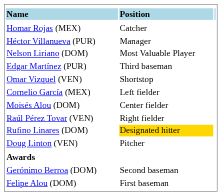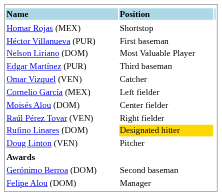 <table cellpadding="1" width="350px" style="font-size: 90%; border: 1px solid gray;">
 <tr align="center" style="font-size: larger;">
 <td colspan=6></td>
 </tr>
 <tr style="background:lightblue;">
 <td><strong>Name</strong></td>
 <td><strong>Position</strong></td>
 <td></td>
 </tr>
 <tr align="center" style="vertical-align: middle;" style="background:lightblue;">
 </tr>
 <tr>
 <td><a href='#'>Homar Rojas</a> (MEX)</td>
-<td>Catcher</td>
+<td>Shortstop</td>
 </tr>
 <tr>
 <td><a href='#'>Héctor Villanueva</a> (PUR)</td>
-<td>Manager</td>
+<td>First baseman</td>
 </tr>
 <tr>
 <td><a href='#'>Nelson Liriano</a> (DOM)</td>
 <td>Most Valuable Player</td>
 </tr>
 <tr>
 <td><a href='#'>Edgar Martínez</a> (PUR)</td>
 <td>Third baseman</td>
 </tr>
 <tr>
 <td><a href='#'>Omar Vizquel</a> (VEN)</td>
-<td>Shortstop</td>
+<td>Catcher</td>
 </tr>
 <tr>
 <td><a href='#'>Cornelio García</a> (MEX)</td>
 <td>Left fielder</td>
 </tr>
 <tr>
 <td><a href='#'>Moisés Alou</a> (DOM)</td>
 <td>Center fielder</td>
 </tr>
 <tr>
 <td><a href='#'>Raúl Pérez Tovar</a> (VEN)</td>
 <td>Right fielder</td>
 </tr>
 <tr>
 <td><a href='#'>Rufino Linares</a> (DOM)</td>
 <td style="background: gold;">Designated hitter</td>
 </tr>
 <tr>
 <td><a href='#'>Doug Linton</a> (VEN)</td>
 <td>Pitcher</td>
 </tr>
 <tr>
 </tr>
 <tr>
 <td><strong>Awards</strong></td>
 </tr>
 <tr>
 <td><a href='#'>Gerónimo Berroa</a> (DOM)</td>
 <td>Second baseman</td>
 </tr>
 <tr>
 <td><a href='#'>Felipe Alou</a> (DOM)</td>
-<td>First baseman</td>
+<td>Manager</td>
 </tr>
 <tr>
 </tr>
 </table>
